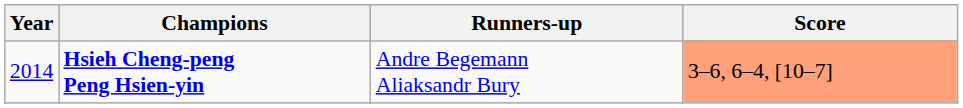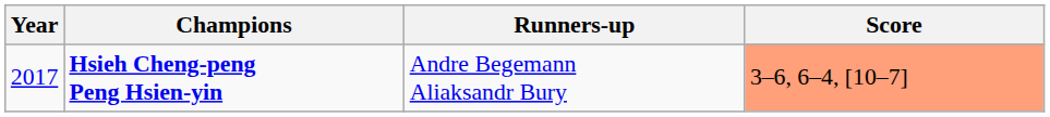 <table class="wikitable" style="font-size:90%">
 <tr>
 <th>Year</th>
 <th width="200">Champions</th>
 <th width="200">Runners-up</th>
 <th width="175">Score</th>
 </tr>
 <tr>
-<td><a href='#'>2014</a></td>
+<td><a href='#'>2017</a></td>
 <td> <strong><a href='#'>Hsieh Cheng-peng</a></strong><br> <strong><a href='#'>Peng Hsien-yin</a></strong></td>
 <td> <a href='#'>Andre Begemann</a><br> <a href='#'>Aliaksandr Bury</a></td>
 <td style="background: lightsalmon;">3–6, 6–4, [10–7]</td>
 </tr>
 </table>
